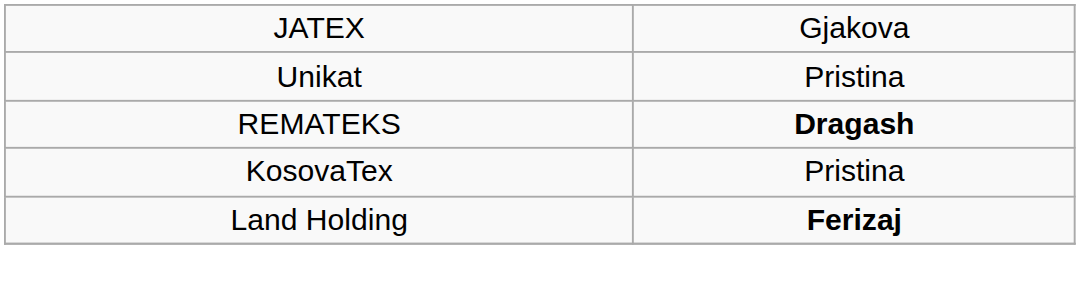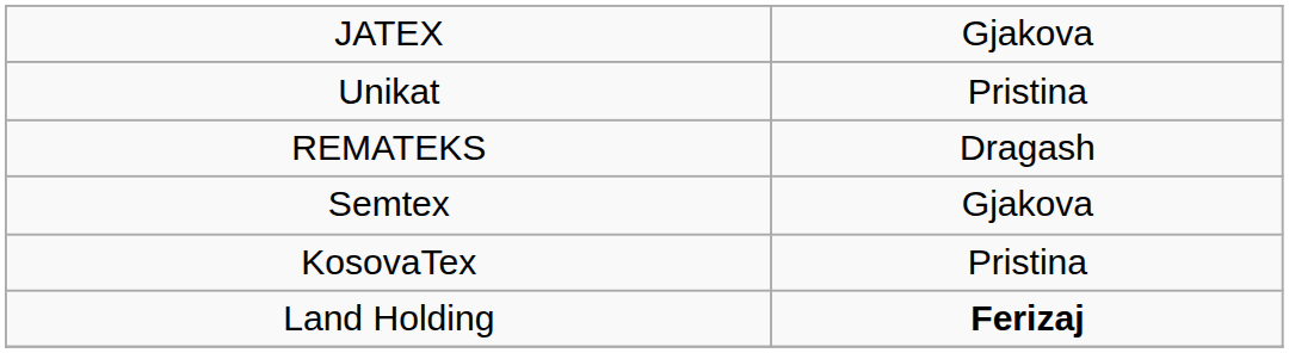 <table class="wikitable floatright" style="text-align:center; width: 36%; height: 30% ">
 <tr>
 <td>JATEX</td>
 <td>Gjakova</td>
 </tr>
 <tr>
 <td>Unikat</td>
 <td>Pristina</td>
 </tr>
 <tr>
 <td>REMATEKS</td>
-<td><strong>Dragash</strong></td>
+<td>Dragash</td>
+</tr>
+<tr>
+<td>Semtex</td>
+<td>Gjakova</td>
 </tr>
 <tr>
 <td>KosovaTex</td>
 <td>Pristina</td>
 </tr>
 <tr>
 <td>Land Holding</td>
 <td><strong>Ferizaj</strong></td>
 </tr>
 <tr>
 </tr>
 </table>
